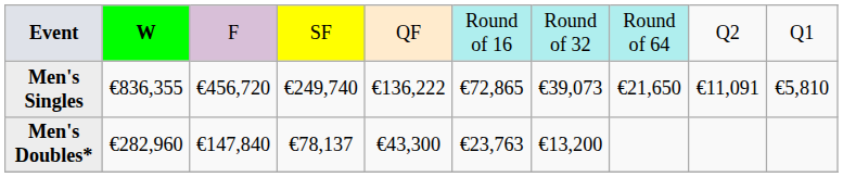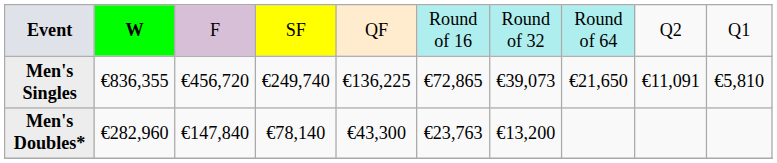 <table class=wikitable style=font-size:90%;text-align:center>
 <tr>
 <td width=130 bgcolor=dfe2e9><strong>Event</strong></td>
 <td width=80 bgcolor=lime><strong>W</strong></td>
 <td width=85 bgcolor=thistle>F</td>
 <td width=85 bgcolor=ffff00>SF</td>
 <td width=85 bgcolor=ffebcd>QF</td>
 <td width=85 bgcolor=afeeee>Round of 16</td>
 <td width=85 bgcolor=afeeee>Round of 32</td>
 <td width=85 bgcolor=afeeee>Round of 64</td>
 <td width=85>Q2</td>
 <td width=85>Q1</td>
 </tr>
 <tr>
 <th style=background:#ededed>Men's Singles</th>
 <td>€836,355</td>
 <td>€456,720</td>
 <td>€249,740</td>
-<td>€136,222</td>
+<td>€136,225</td>
 <td>€72,865</td>
 <td>€39,073</td>
 <td>€21,650</td>
 <td>€11,091</td>
 <td>€5,810</td>
 </tr>
 <tr>
 <th style=background:#ededed>Men's Doubles*</th>
 <td>€282,960</td>
 <td>€147,840</td>
-<td>€78,137</td>
+<td>€78,140</td>
 <td>€43,300</td>
 <td>€23,763</td>
 <td>€13,200</td>
 <td></td>
 <td></td>
 <td></td>
 </tr>
 <tr>
 </tr>
 </table>
